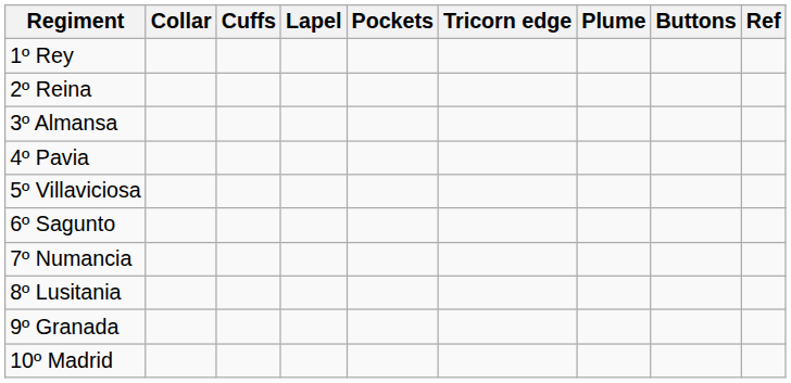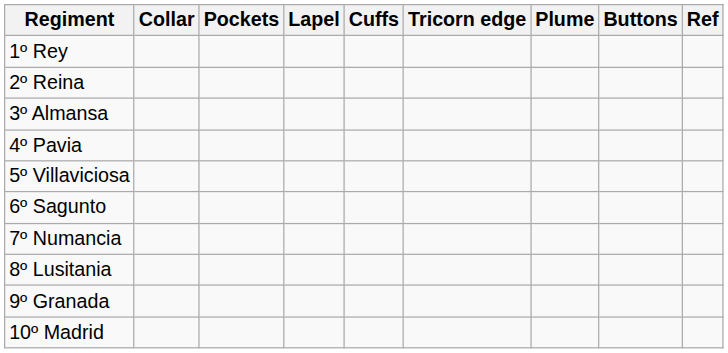 <table class="wikitable sortable">
 <tr>
 <th>Regiment</th>
 <th>Collar</th>
+<th>Pockets</th>
+<th>Lapel</th>
 <th>Cuffs</th>
-<th>Lapel</th>
-<th>Pockets</th>
 <th>Tricorn edge</th>
 <th>Plume</th>
 <th>Buttons</th>
 <th class="unsortable">Ref</th>
 </tr>
 <tr>
 <td>1º Rey</td>
 <td></td>
 <td></td>
 <td></td>
 <td></td>
 <td></td>
 <td></td>
 <td></td>
 <td></td>
 </tr>
 <tr>
 <td>2º Reina</td>
 <td></td>
 <td></td>
 <td></td>
 <td></td>
 <td></td>
 <td></td>
 <td></td>
 <td></td>
 </tr>
 <tr>
 <td>3º Almansa</td>
 <td></td>
 <td></td>
 <td></td>
 <td></td>
 <td></td>
 <td></td>
 <td></td>
 <td></td>
 </tr>
 <tr>
 <td>4º Pavia</td>
 <td></td>
 <td></td>
 <td></td>
 <td></td>
 <td></td>
 <td></td>
 <td></td>
 <td></td>
 </tr>
 <tr>
 <td>5º Villaviciosa</td>
 <td></td>
 <td></td>
 <td></td>
 <td></td>
 <td></td>
 <td></td>
 <td></td>
 <td></td>
 </tr>
 <tr>
 <td>6º Sagunto</td>
 <td></td>
 <td></td>
 <td></td>
 <td></td>
 <td></td>
 <td></td>
 <td></td>
 <td></td>
 </tr>
 <tr>
 <td>7º Numancia</td>
 <td></td>
 <td></td>
 <td></td>
 <td></td>
 <td></td>
 <td></td>
 <td></td>
 <td></td>
 </tr>
 <tr>
 <td>8º Lusitania</td>
 <td></td>
 <td></td>
 <td></td>
 <td></td>
 <td></td>
 <td></td>
 <td></td>
 <td></td>
 </tr>
 <tr>
 <td>9º Granada</td>
 <td></td>
 <td></td>
 <td></td>
 <td></td>
 <td></td>
 <td></td>
 <td></td>
 <td></td>
 </tr>
 <tr>
 <td>10º Madrid</td>
 <td></td>
 <td></td>
 <td></td>
 <td></td>
 <td></td>
 <td></td>
 <td></td>
 <td></td>
 </tr>
 </table>
